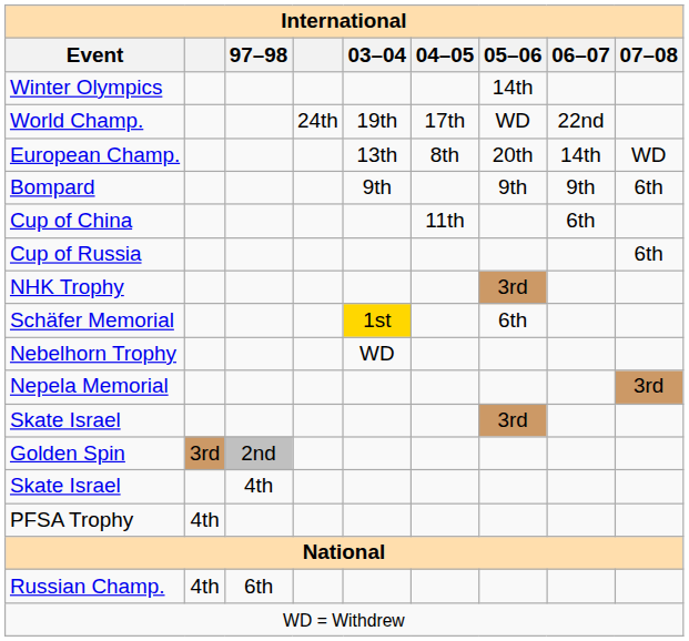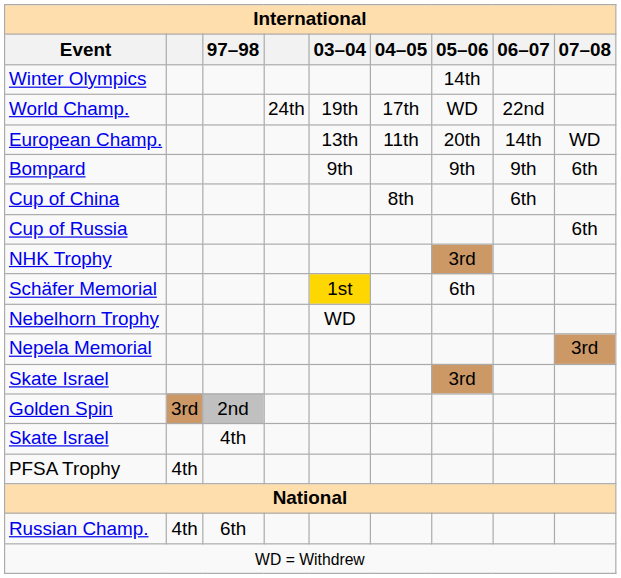 <table class="wikitable" style="text-align:center">
 <tr>
 <th style="background-color: #ffdead; " colspan=9 align=center>International</th>
 </tr>
 <tr>
 <th>Event</th>
 <th> <br></th>
 <th>97–98 <br></th>
 <th> <br></th>
 <th>03–04 <br></th>
 <th>04–05 <br></th>
 <th>05–06 <br></th>
 <th>06–07 <br></th>
 <th>07–08 <br></th>
 </tr>
 <tr>
 <td align=left><a href='#'>Winter Olympics</a></td>
 <td></td>
 <td></td>
 <td></td>
 <td></td>
 <td></td>
 <td>14th</td>
 <td></td>
 <td></td>
 </tr>
 <tr>
 <td align=left><a href='#'>World Champ.</a></td>
 <td></td>
 <td></td>
 <td>24th</td>
 <td>19th</td>
 <td>17th</td>
 <td>WD</td>
 <td>22nd</td>
 <td></td>
 </tr>
 <tr>
 <td align=left><a href='#'>European Champ.</a></td>
 <td></td>
 <td></td>
 <td></td>
 <td>13th</td>
-<td>8th</td>
+<td>11th</td>
 <td>20th</td>
 <td>14th</td>
 <td>WD</td>
 </tr>
 <tr>
 <td align=left> <a href='#'>Bompard</a></td>
 <td></td>
 <td></td>
 <td></td>
 <td>9th</td>
 <td></td>
 <td>9th</td>
 <td>9th</td>
 <td>6th</td>
 </tr>
 <tr>
 <td align=left> <a href='#'>Cup of China</a></td>
 <td></td>
 <td></td>
 <td></td>
 <td></td>
-<td>11th</td>
+<td>8th</td>
 <td></td>
 <td>6th</td>
 <td></td>
 </tr>
 <tr>
 <td align=left> <a href='#'>Cup of Russia</a></td>
 <td></td>
 <td></td>
 <td></td>
 <td></td>
 <td></td>
 <td></td>
 <td></td>
 <td>6th</td>
 </tr>
 <tr>
 <td align=left> <a href='#'>NHK Trophy</a></td>
 <td></td>
 <td></td>
 <td></td>
 <td></td>
 <td></td>
 <td bgcolor=cc9966>3rd</td>
 <td></td>
 <td></td>
 </tr>
 <tr>
 <td align=left><a href='#'>Schäfer Memorial</a></td>
 <td></td>
 <td></td>
 <td></td>
 <td bgcolor=gold>1st</td>
 <td></td>
 <td>6th</td>
 <td></td>
 <td></td>
 </tr>
 <tr>
 <td align=left><a href='#'>Nebelhorn Trophy</a></td>
 <td></td>
 <td></td>
 <td></td>
 <td>WD</td>
 <td></td>
 <td></td>
 <td></td>
 <td></td>
 </tr>
 <tr>
 <td align=left><a href='#'>Nepela Memorial</a></td>
 <td></td>
 <td></td>
 <td></td>
 <td></td>
 <td></td>
 <td></td>
 <td></td>
 <td bgcolor=cc9966>3rd</td>
 </tr>
 <tr>
 <td align=left><a href='#'>Skate Israel</a></td>
 <td></td>
 <td></td>
 <td></td>
 <td></td>
 <td></td>
 <td bgcolor=cc9966>3rd</td>
 <td></td>
 <td></td>
 </tr>
 <tr>
 <td align=left><a href='#'>Golden Spin</a></td>
 <td bgcolor=cc9966>3rd</td>
 <td bgcolor=silver>2nd</td>
 <td></td>
 <td></td>
 <td></td>
 <td></td>
 <td></td>
 <td></td>
 </tr>
 <tr>
 <td align=left><a href='#'>Skate Israel</a></td>
 <td></td>
 <td>4th</td>
 <td></td>
 <td></td>
 <td></td>
 <td></td>
 <td></td>
 <td></td>
 </tr>
 <tr>
 <td align=left>PFSA Trophy</td>
 <td>4th</td>
 <td></td>
 <td></td>
 <td></td>
 <td></td>
 <td></td>
 <td></td>
 <td></td>
 </tr>
 <tr>
 <th style="background-color: #ffdead; " colspan=9 align=center>National</th>
 </tr>
 <tr>
 <td align=left><a href='#'>Russian Champ.</a></td>
 <td>4th</td>
 <td>6th</td>
 <td></td>
 <td></td>
 <td></td>
 <td></td>
 <td></td>
 <td></td>
 </tr>
 <tr>
 <td colspan=9 align=center><small> WD = Withdrew </small></td>
 </tr>
 </table>
